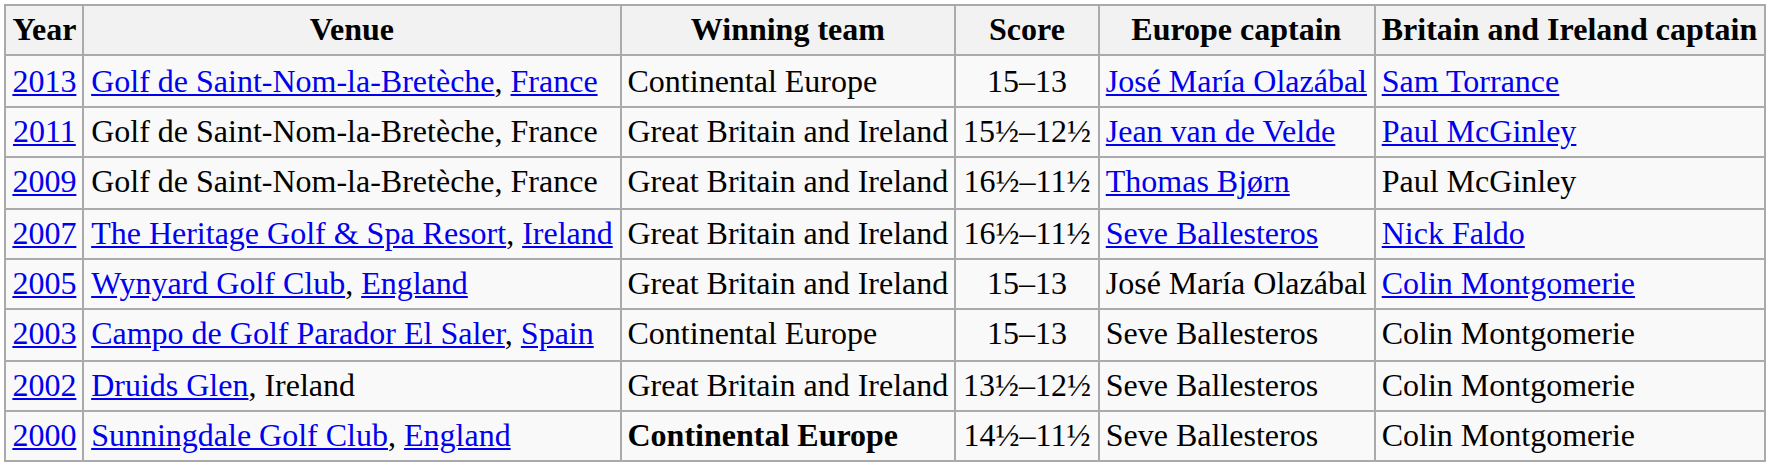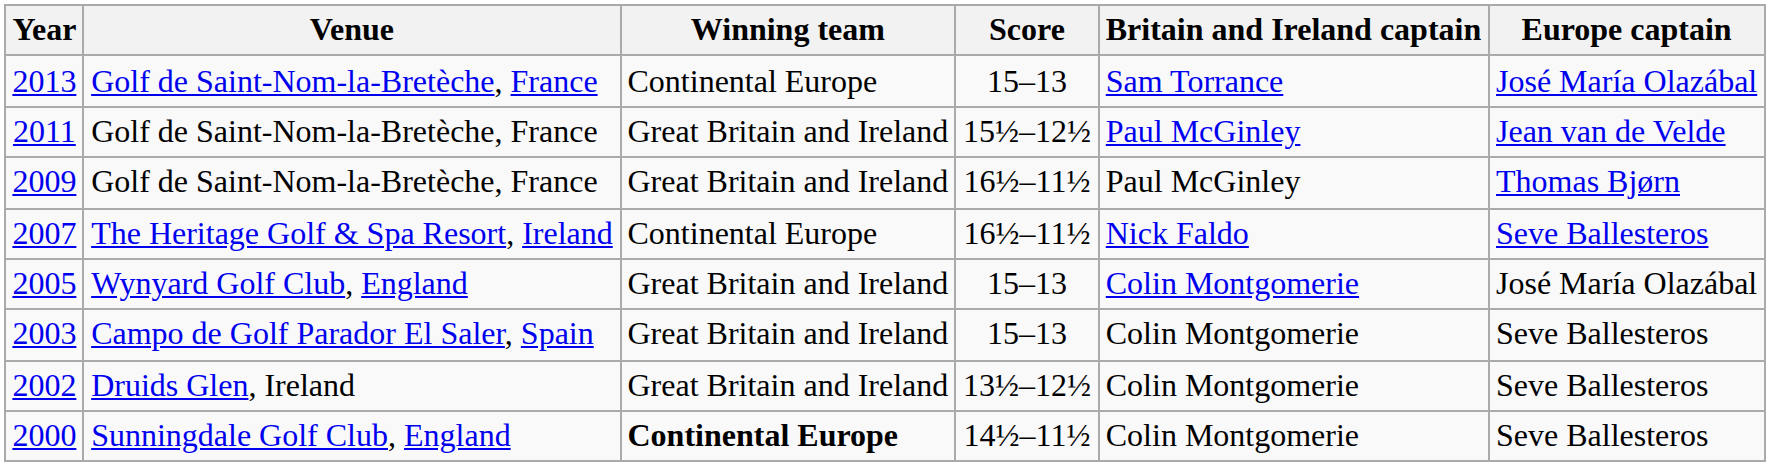 <table class="wikitable">
 <tr>
 <th>Year</th>
 <th>Venue</th>
 <th>Winning team</th>
 <th>Score</th>
+<th>Britain and Ireland captain</th>
 <th>Europe captain</th>
-<th>Britain and Ireland captain</th>
 </tr>
 <tr>
 <td style="text-align:center;"><a href='#'>2013</a></td>
 <td><a href='#'>Golf de Saint-Nom-la-Bretèche</a>, <a href='#'>France</a></td>
 <td> Continental Europe</td>
 <td style="text-align:center;">15–13</td>
+<td><a href='#'>Sam Torrance</a></td>
 <td><a href='#'>José María Olazábal</a></td>
-<td><a href='#'>Sam Torrance</a></td>
 </tr>
 <tr>
 <td style="text-align:center;"><a href='#'>2011</a></td>
 <td>Golf de Saint-Nom-la-Bretèche, France</td>
 <td> Great Britain and  Ireland</td>
 <td style="text-align:center;">15½–12½</td>
+<td><a href='#'>Paul McGinley</a></td>
 <td><a href='#'>Jean van de Velde</a></td>
-<td><a href='#'>Paul McGinley</a></td>
 </tr>
 <tr>
 <td style="text-align:center;"><a href='#'>2009</a></td>
 <td>Golf de Saint-Nom-la-Bretèche, France</td>
 <td> Great Britain and  Ireland</td>
 <td style="text-align:center;">16½–11½</td>
+<td>Paul McGinley</td>
 <td><a href='#'>Thomas Bjørn</a></td>
-<td>Paul McGinley</td>
 </tr>
 <tr>
 <td style="text-align:center;"><a href='#'>2007</a></td>
 <td><a href='#'>The Heritage Golf & Spa Resort</a>, <a href='#'>Ireland</a></td>
-<td> Great Britain and  Ireland</td>
+<td> Continental Europe</td>
 <td style="text-align:center;">16½–11½</td>
+<td><a href='#'>Nick Faldo</a></td>
 <td><a href='#'>Seve Ballesteros</a></td>
-<td><a href='#'>Nick Faldo</a></td>
 </tr>
 <tr>
 <td style="text-align:center;"><a href='#'>2005</a></td>
 <td><a href='#'>Wynyard Golf Club</a>, <a href='#'>England</a></td>
 <td> Great Britain and  Ireland</td>
 <td style="text-align:center;">15–13</td>
+<td><a href='#'>Colin Montgomerie</a></td>
 <td>José María Olazábal</td>
-<td><a href='#'>Colin Montgomerie</a></td>
 </tr>
 <tr>
 <td style="text-align:center;"><a href='#'>2003</a></td>
 <td><a href='#'>Campo de Golf Parador El Saler</a>, <a href='#'>Spain</a></td>
-<td> Continental Europe</td>
+<td> Great Britain and  Ireland</td>
 <td style="text-align:center;">15–13</td>
+<td>Colin Montgomerie</td>
 <td>Seve Ballesteros</td>
-<td>Colin Montgomerie</td>
 </tr>
 <tr>
 <td style="text-align:center;"><a href='#'>2002</a></td>
 <td><a href='#'>Druids Glen</a>, Ireland</td>
 <td> Great Britain and  Ireland</td>
 <td style="text-align:center;">13½–12½</td>
+<td>Colin Montgomerie</td>
 <td>Seve Ballesteros</td>
-<td>Colin Montgomerie</td>
 </tr>
 <tr>
 <td style="text-align:center;"><a href='#'>2000</a></td>
 <td><a href='#'>Sunningdale Golf Club</a>, <a href='#'>England</a></td>
 <td><strong> Continental Europe</strong></td>
 <td style="text-align:center;">14½–11½</td>
+<td>Colin Montgomerie</td>
 <td>Seve Ballesteros</td>
-<td>Colin Montgomerie</td>
 </tr>
 </table>
